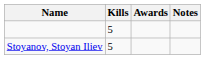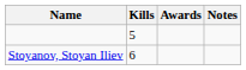 <table class=wikitable>
 <tr>
 <th>Name</th>
 <th>Kills</th>
 <th>Awards</th>
 <th>Notes</th>
 </tr>
 <tr>
 <td></td>
 <td>5</td>
 <td></td>
 <td></td>
 </tr>
 <tr>
 <td><a href='#'>Stoyanov, Stoyan Iliev</a></td>
-<td>5</td>
+<td>6</td>
 <td></td>
 <td></td>
 </tr>
 </table>
